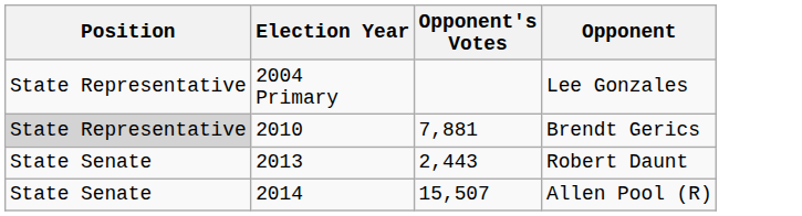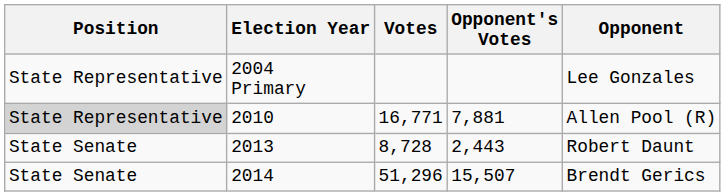 <table class="wikitable">
 <tr>
 <th>Position</th>
 <th>Election Year</th>
+<th>Votes</th>
 <th>Opponent's<br>Votes</th>
 <th>Opponent</th>
 </tr>
 <tr>
 <td>State Representative</td>
 <td>2004<br>Primary</td>
 <td></td>
+<td></td>
 <td>Lee Gonzales</td>
 </tr>
 <tr>
 <td style="background: lightgrey;">State Representative</td>
 <td>2010</td>
+<td>16,771</td>
 <td>7,881</td>
-<td>Brendt Gerics</td>
+<td>Allen Pool (R)</td>
 </tr>
 <tr>
 <td>State Senate</td>
 <td>2013</td>
+<td>8,728</td>
 <td>2,443</td>
 <td>Robert Daunt</td>
 </tr>
 <tr>
 <td>State Senate</td>
 <td>2014</td>
+<td>51,296</td>
 <td>15,507</td>
-<td>Allen Pool (R)</td>
+<td>Brendt Gerics</td>
 </tr>
 </table>
